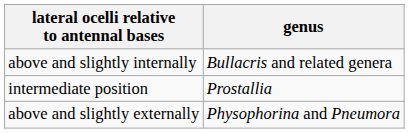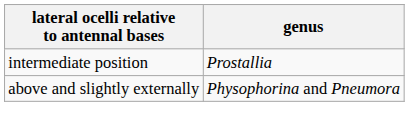 <table class="wikitable">
 <tr>
 <th>lateral ocelli relative<br>to antennal bases</th>
 <th>genus</th>
-</tr>
-<tr>
-<td>above and slightly internally</td>
-<td><em>Bullacris</em> and related genera</td>
 </tr>
 <tr>
 <td>intermediate position</td>
 <td><em>Prostallia</em></td>
 </tr>
 <tr>
 <td>above and slightly externally</td>
 <td><em>Physophorina</em> and <em>Pneumora</em></td>
 </tr>
 </table>
